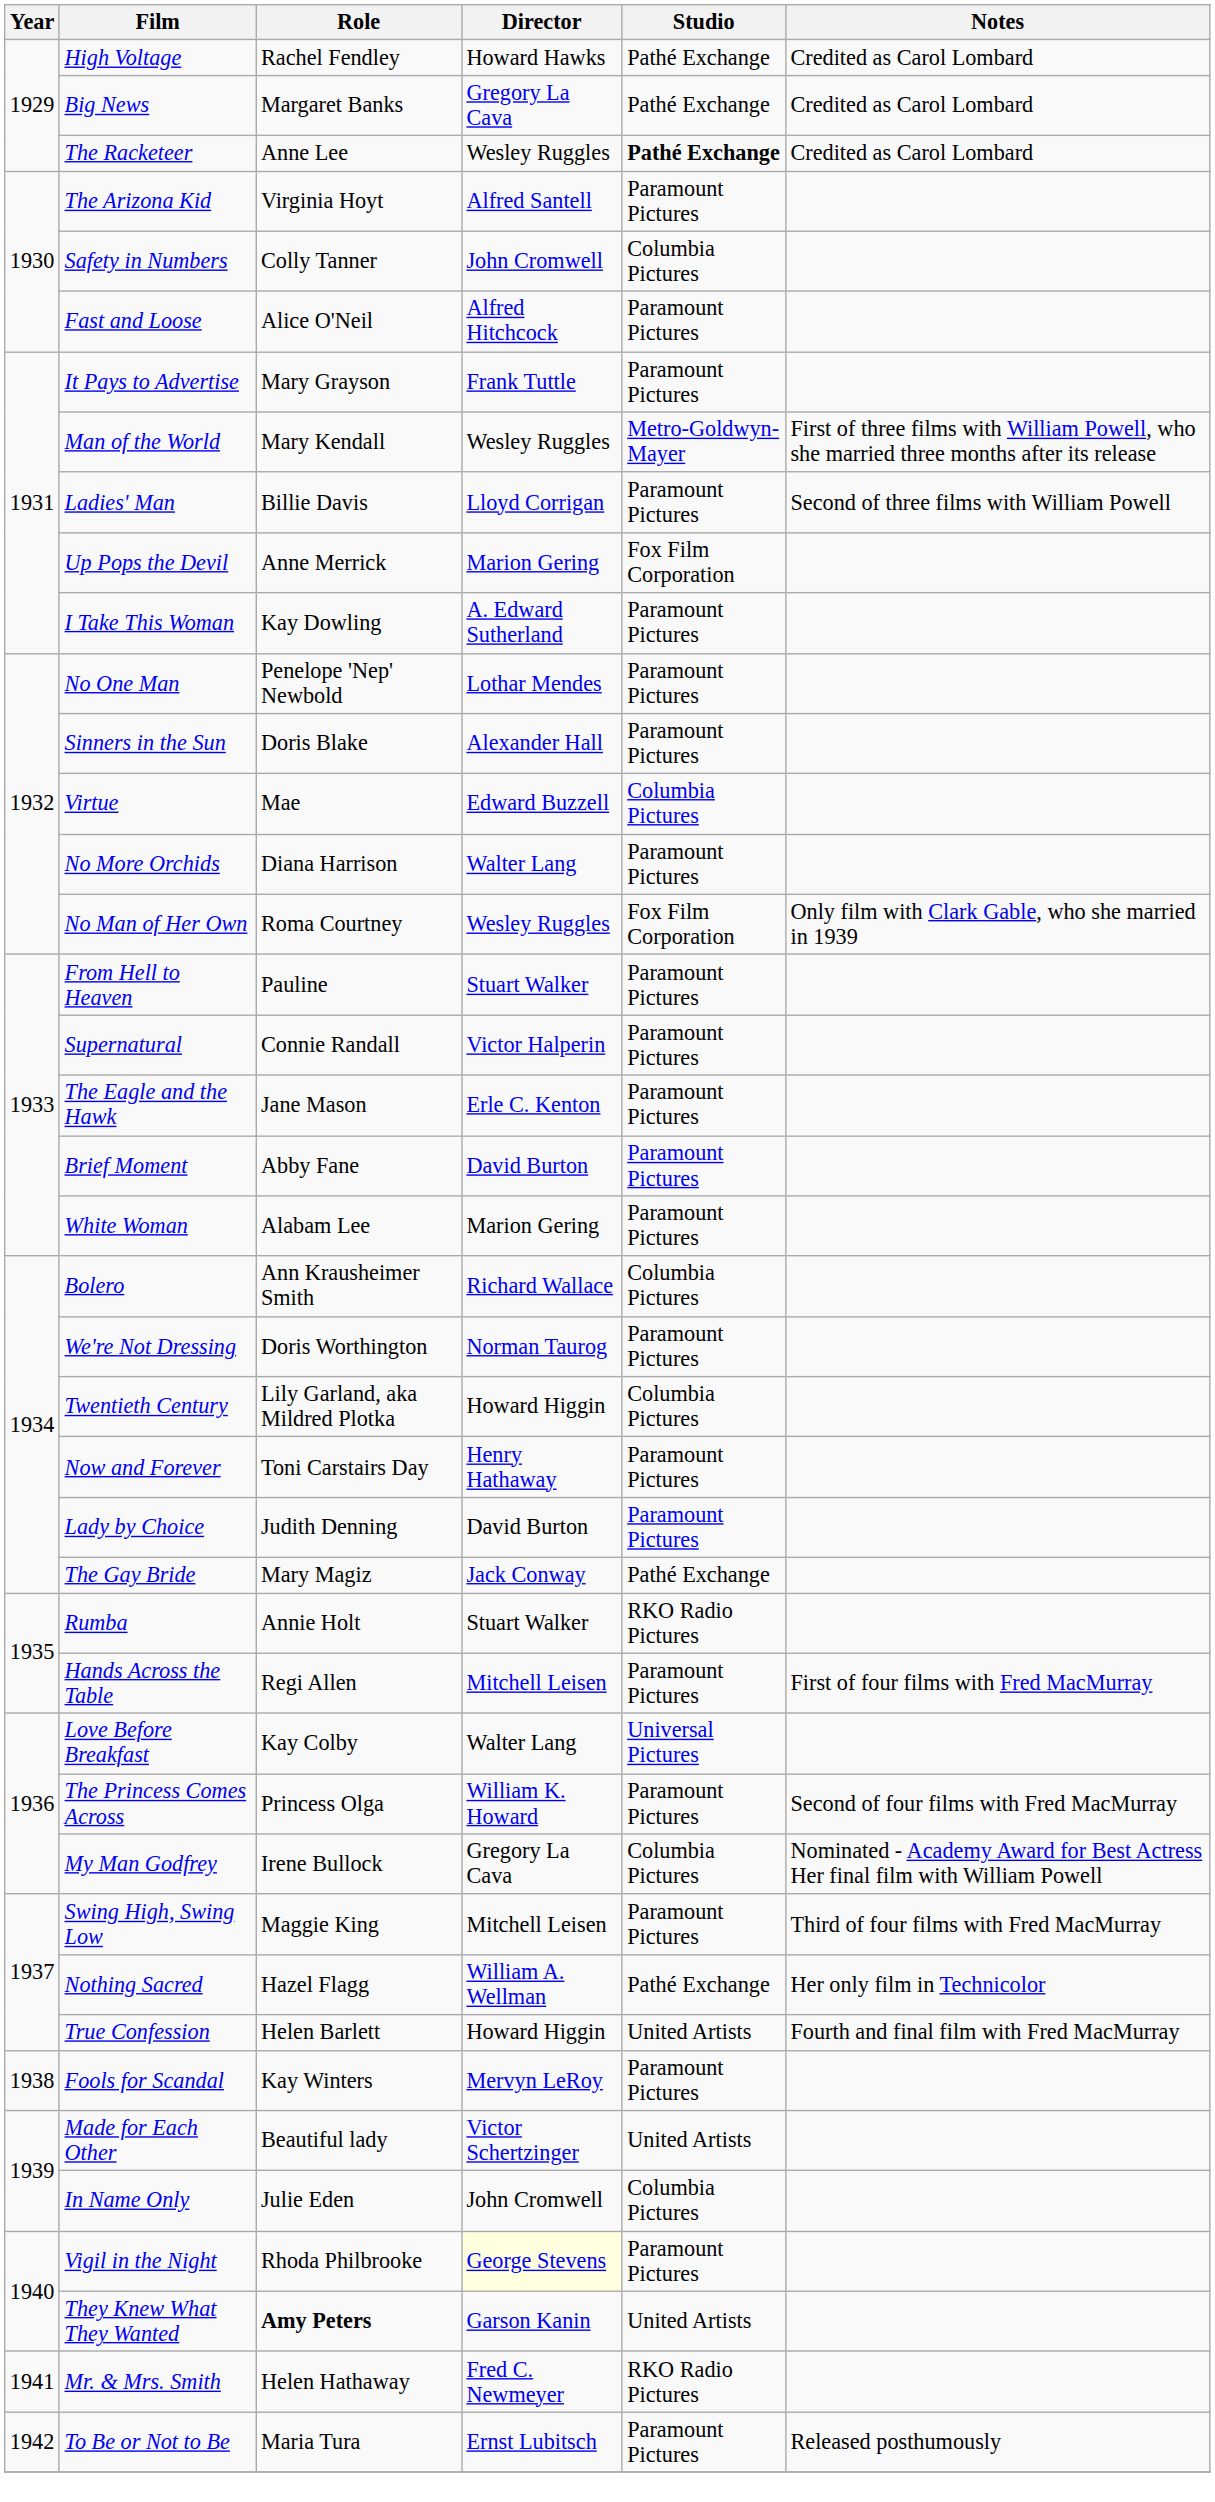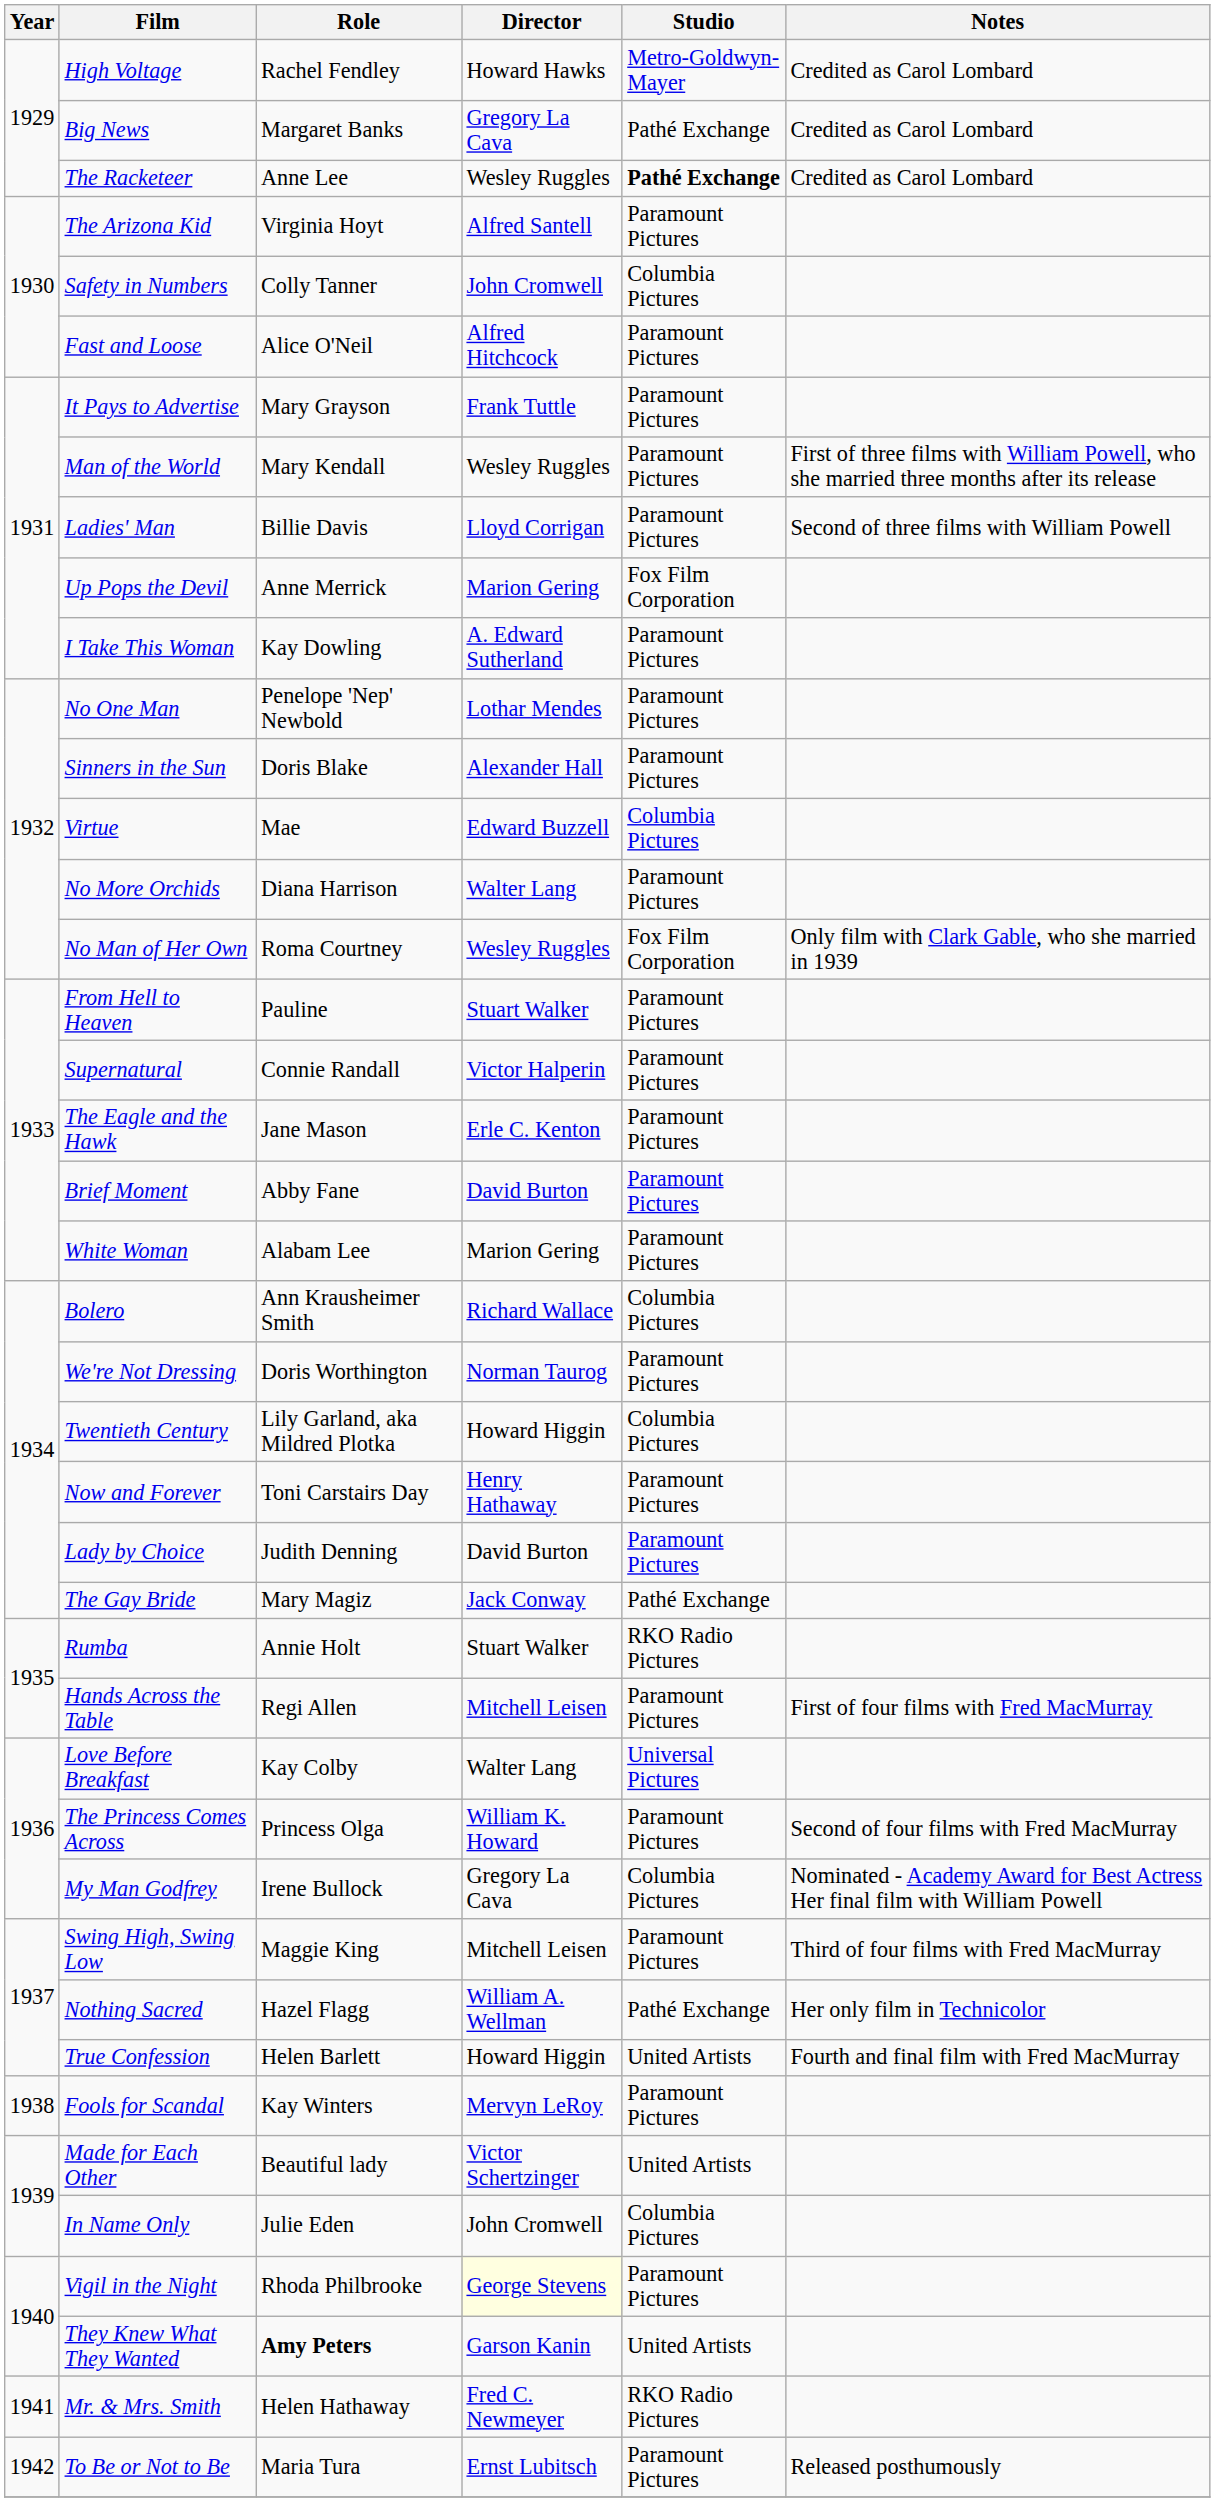 <table class="wikitable sortable">
 <tr>
 <th>Year</th>
 <th>Film</th>
 <th>Role</th>
 <th>Director</th>
 <th>Studio</th>
 <th>Notes</th>
 </tr>
 <tr>
 <td rowspan=3>1929</td>
 <td><em><a href='#'>High Voltage</a></em></td>
 <td>Rachel Fendley</td>
 <td>Howard Hawks</td>
-<td>Pathé Exchange</td>
+<td><a href='#'>Metro-Goldwyn-Mayer</a></td>
 <td>Credited as Carol Lombard</td>
 </tr>
 <tr>
 <td><em><a href='#'>Big News</a></em></td>
 <td>Margaret Banks</td>
 <td><a href='#'>Gregory La Cava</a></td>
 <td>Pathé Exchange</td>
 <td>Credited as Carol Lombard</td>
 </tr>
 <tr>
 <td><em><a href='#'>The Racketeer</a></em></td>
 <td>Anne Lee</td>
 <td>Wesley Ruggles</td>
 <td><strong>Pathé Exchange</strong></td>
 <td>Credited as Carol Lombard</td>
 </tr>
 <tr>
 <td rowspan=3>1930</td>
 <td><em><a href='#'>The Arizona Kid</a></em></td>
 <td>Virginia Hoyt</td>
 <td><a href='#'>Alfred Santell</a></td>
 <td>Paramount Pictures</td>
 <td></td>
 </tr>
 <tr>
 <td><em><a href='#'>Safety in Numbers</a></em></td>
 <td>Colly Tanner</td>
 <td><a href='#'>John Cromwell</a></td>
 <td>Columbia Pictures</td>
 <td></td>
 </tr>
 <tr>
 <td><em><a href='#'>Fast and Loose</a></em></td>
 <td>Alice O'Neil</td>
 <td><a href='#'>Alfred Hitchcock</a></td>
 <td>Paramount Pictures</td>
 <td></td>
 </tr>
 <tr>
 <td rowspan=5>1931</td>
 <td><em><a href='#'>It Pays to Advertise</a></em></td>
 <td>Mary Grayson</td>
 <td><a href='#'>Frank Tuttle</a></td>
 <td>Paramount Pictures</td>
 <td></td>
 </tr>
 <tr>
 <td><em><a href='#'>Man of the World</a></em></td>
 <td>Mary Kendall</td>
 <td>Wesley Ruggles</td>
-<td><a href='#'>Metro-Goldwyn-Mayer</a></td>
+<td>Paramount Pictures</td>
 <td>First of three films with <a href='#'>William Powell</a>, who she married three months after its release</td>
 </tr>
 <tr>
 <td><em><a href='#'>Ladies' Man</a></em></td>
 <td>Billie Davis</td>
 <td><a href='#'>Lloyd Corrigan</a></td>
 <td>Paramount Pictures</td>
 <td>Second of three films with William Powell</td>
 </tr>
 <tr>
 <td><em><a href='#'>Up Pops the Devil</a></em></td>
 <td>Anne Merrick</td>
 <td><a href='#'>Marion Gering</a></td>
 <td>Fox Film Corporation</td>
 <td></td>
 </tr>
 <tr>
 <td><em><a href='#'>I Take This Woman</a></em></td>
 <td>Kay Dowling</td>
 <td><a href='#'>A. Edward Sutherland</a></td>
 <td>Paramount Pictures</td>
 <td></td>
 </tr>
 <tr>
 <td rowspan=5>1932</td>
 <td><em><a href='#'>No One Man</a></em></td>
 <td>Penelope 'Nep' Newbold</td>
 <td><a href='#'>Lothar Mendes</a></td>
 <td>Paramount Pictures</td>
 <td></td>
 </tr>
 <tr>
 <td><em><a href='#'>Sinners in the Sun</a></em></td>
 <td>Doris Blake</td>
 <td><a href='#'>Alexander Hall</a></td>
 <td>Paramount Pictures</td>
 <td></td>
 </tr>
 <tr>
 <td><em><a href='#'>Virtue</a></em></td>
 <td>Mae</td>
 <td><a href='#'>Edward Buzzell</a></td>
 <td><a href='#'>Columbia Pictures</a></td>
 <td></td>
 </tr>
 <tr>
 <td><em><a href='#'>No More Orchids</a></em></td>
 <td>Diana Harrison</td>
 <td><a href='#'>Walter Lang</a></td>
 <td>Paramount Pictures</td>
 <td></td>
 </tr>
 <tr>
 <td><em><a href='#'>No Man of Her Own</a></em></td>
 <td>Roma Courtney</td>
 <td><a href='#'>Wesley Ruggles</a></td>
 <td>Fox Film Corporation</td>
 <td>Only film with <a href='#'>Clark Gable</a>, who she married in 1939</td>
 </tr>
 <tr>
 <td rowspan=5>1933</td>
 <td><em><a href='#'>From Hell to Heaven</a></em></td>
 <td>Pauline</td>
 <td><a href='#'>Stuart Walker</a></td>
 <td>Paramount Pictures</td>
 <td></td>
 </tr>
 <tr>
 <td><em><a href='#'>Supernatural</a></em></td>
 <td>Connie Randall</td>
 <td><a href='#'>Victor Halperin</a></td>
 <td>Paramount Pictures</td>
 <td></td>
 </tr>
 <tr>
 <td><em><a href='#'>The Eagle and the Hawk</a></em></td>
 <td>Jane Mason</td>
 <td><a href='#'>Erle C. Kenton</a></td>
 <td>Paramount Pictures</td>
 <td></td>
 </tr>
 <tr>
 <td><em><a href='#'>Brief Moment</a></em></td>
 <td>Abby Fane</td>
 <td><a href='#'>David Burton</a></td>
 <td><a href='#'>Paramount Pictures</a></td>
 <td></td>
 </tr>
 <tr>
 <td><em><a href='#'>White Woman</a></em></td>
 <td>Alabam Lee</td>
 <td>Marion Gering</td>
 <td>Paramount Pictures</td>
 <td></td>
 </tr>
 <tr>
 <td rowspan=6>1934</td>
 <td><em><a href='#'>Bolero</a></em></td>
 <td>Ann Krausheimer Smith</td>
 <td><a href='#'>Richard Wallace</a></td>
 <td>Columbia Pictures</td>
 <td></td>
 </tr>
 <tr>
 <td><em><a href='#'>We're Not Dressing</a></em></td>
 <td>Doris Worthington</td>
 <td><a href='#'>Norman Taurog</a></td>
 <td>Paramount Pictures</td>
 <td></td>
 </tr>
 <tr>
 <td><em><a href='#'>Twentieth Century</a></em></td>
 <td>Lily Garland, aka Mildred Plotka</td>
 <td>Howard Higgin</td>
 <td>Columbia Pictures</td>
 <td></td>
 </tr>
 <tr>
 <td><em><a href='#'>Now and Forever</a></em></td>
 <td>Toni Carstairs Day</td>
 <td><a href='#'>Henry Hathaway</a></td>
 <td>Paramount Pictures</td>
 <td></td>
 </tr>
 <tr>
 <td><em><a href='#'>Lady by Choice</a></em></td>
 <td>Judith Denning</td>
 <td>David Burton</td>
 <td><a href='#'>Paramount Pictures</a></td>
 <td></td>
 </tr>
 <tr>
 <td><em><a href='#'>The Gay Bride</a></em></td>
 <td>Mary Magiz</td>
 <td><a href='#'>Jack Conway</a></td>
 <td>Pathé Exchange</td>
 <td></td>
 </tr>
 <tr>
 <td rowspan=2>1935</td>
 <td><em><a href='#'>Rumba</a></em></td>
 <td>Annie Holt</td>
 <td>Stuart Walker</td>
 <td>RKO Radio Pictures</td>
 <td></td>
 </tr>
 <tr>
 <td><em><a href='#'>Hands Across the Table</a></em></td>
 <td>Regi Allen</td>
 <td><a href='#'>Mitchell Leisen</a></td>
 <td>Paramount Pictures</td>
 <td>First of four films with <a href='#'>Fred MacMurray</a></td>
 </tr>
 <tr>
 <td rowspan=3>1936</td>
 <td><em><a href='#'>Love Before Breakfast</a></em></td>
 <td>Kay Colby</td>
 <td>Walter Lang</td>
 <td><a href='#'>Universal Pictures</a></td>
 <td></td>
 </tr>
 <tr>
 <td><em><a href='#'>The Princess Comes Across</a></em></td>
 <td>Princess Olga</td>
 <td><a href='#'>William K. Howard</a></td>
 <td>Paramount Pictures</td>
 <td>Second of four films with Fred MacMurray</td>
 </tr>
 <tr>
 <td><em><a href='#'>My Man Godfrey</a></em></td>
 <td>Irene Bullock</td>
 <td>Gregory La Cava</td>
 <td>Columbia Pictures</td>
 <td>Nominated - <a href='#'>Academy Award for Best Actress</a><br>Her final film with William Powell</td>
 </tr>
 <tr>
 <td rowspan=3>1937</td>
 <td><em><a href='#'>Swing High, Swing Low</a></em></td>
 <td>Maggie King</td>
 <td>Mitchell Leisen</td>
 <td>Paramount Pictures</td>
 <td>Third of four films with Fred MacMurray</td>
 </tr>
 <tr>
 <td><em><a href='#'>Nothing Sacred</a></em></td>
 <td>Hazel Flagg</td>
 <td><a href='#'>William A. Wellman</a></td>
 <td>Pathé Exchange</td>
 <td>Her only film in <a href='#'>Technicolor</a></td>
 </tr>
 <tr>
 <td><em><a href='#'>True Confession</a></em></td>
 <td>Helen Barlett</td>
 <td>Howard Higgin</td>
 <td>United Artists</td>
 <td>Fourth and final film with Fred MacMurray</td>
 </tr>
 <tr>
 <td>1938</td>
 <td><em><a href='#'>Fools for Scandal</a></em></td>
 <td>Kay Winters</td>
 <td><a href='#'>Mervyn LeRoy</a></td>
 <td>Paramount Pictures</td>
 <td></td>
 </tr>
 <tr>
 <td rowspan=2>1939</td>
 <td><em><a href='#'>Made for Each Other</a></em></td>
 <td>Beautiful lady</td>
 <td><a href='#'>Victor Schertzinger</a></td>
 <td>United Artists</td>
 <td></td>
 </tr>
 <tr>
 <td><em><a href='#'>In Name Only</a></em></td>
 <td>Julie Eden</td>
 <td>John Cromwell</td>
 <td>Columbia Pictures</td>
 <td></td>
 </tr>
 <tr>
 <td rowspan=2>1940</td>
 <td><em><a href='#'>Vigil in the Night</a></em></td>
 <td>Rhoda Philbrooke</td>
 <td style="background: lightyellow;"><a href='#'>George Stevens</a></td>
 <td>Paramount Pictures</td>
 <td></td>
 </tr>
 <tr>
 <td><em><a href='#'>They Knew What They Wanted</a></em></td>
 <td><strong>Amy Peters</strong></td>
 <td><a href='#'>Garson Kanin</a></td>
 <td>United Artists</td>
 <td></td>
 </tr>
 <tr>
 <td>1941</td>
 <td><em><a href='#'>Mr. & Mrs. Smith</a></em></td>
 <td>Helen Hathaway</td>
 <td><a href='#'>Fred C. Newmeyer</a></td>
 <td>RKO Radio Pictures</td>
 <td></td>
 </tr>
 <tr>
 <td>1942</td>
 <td><em><a href='#'>To Be or Not to Be</a></em></td>
 <td>Maria Tura</td>
 <td><a href='#'>Ernst Lubitsch</a></td>
 <td>Paramount Pictures</td>
 <td>Released posthumously</td>
 </tr>
 <tr>
 </tr>
 </table>
